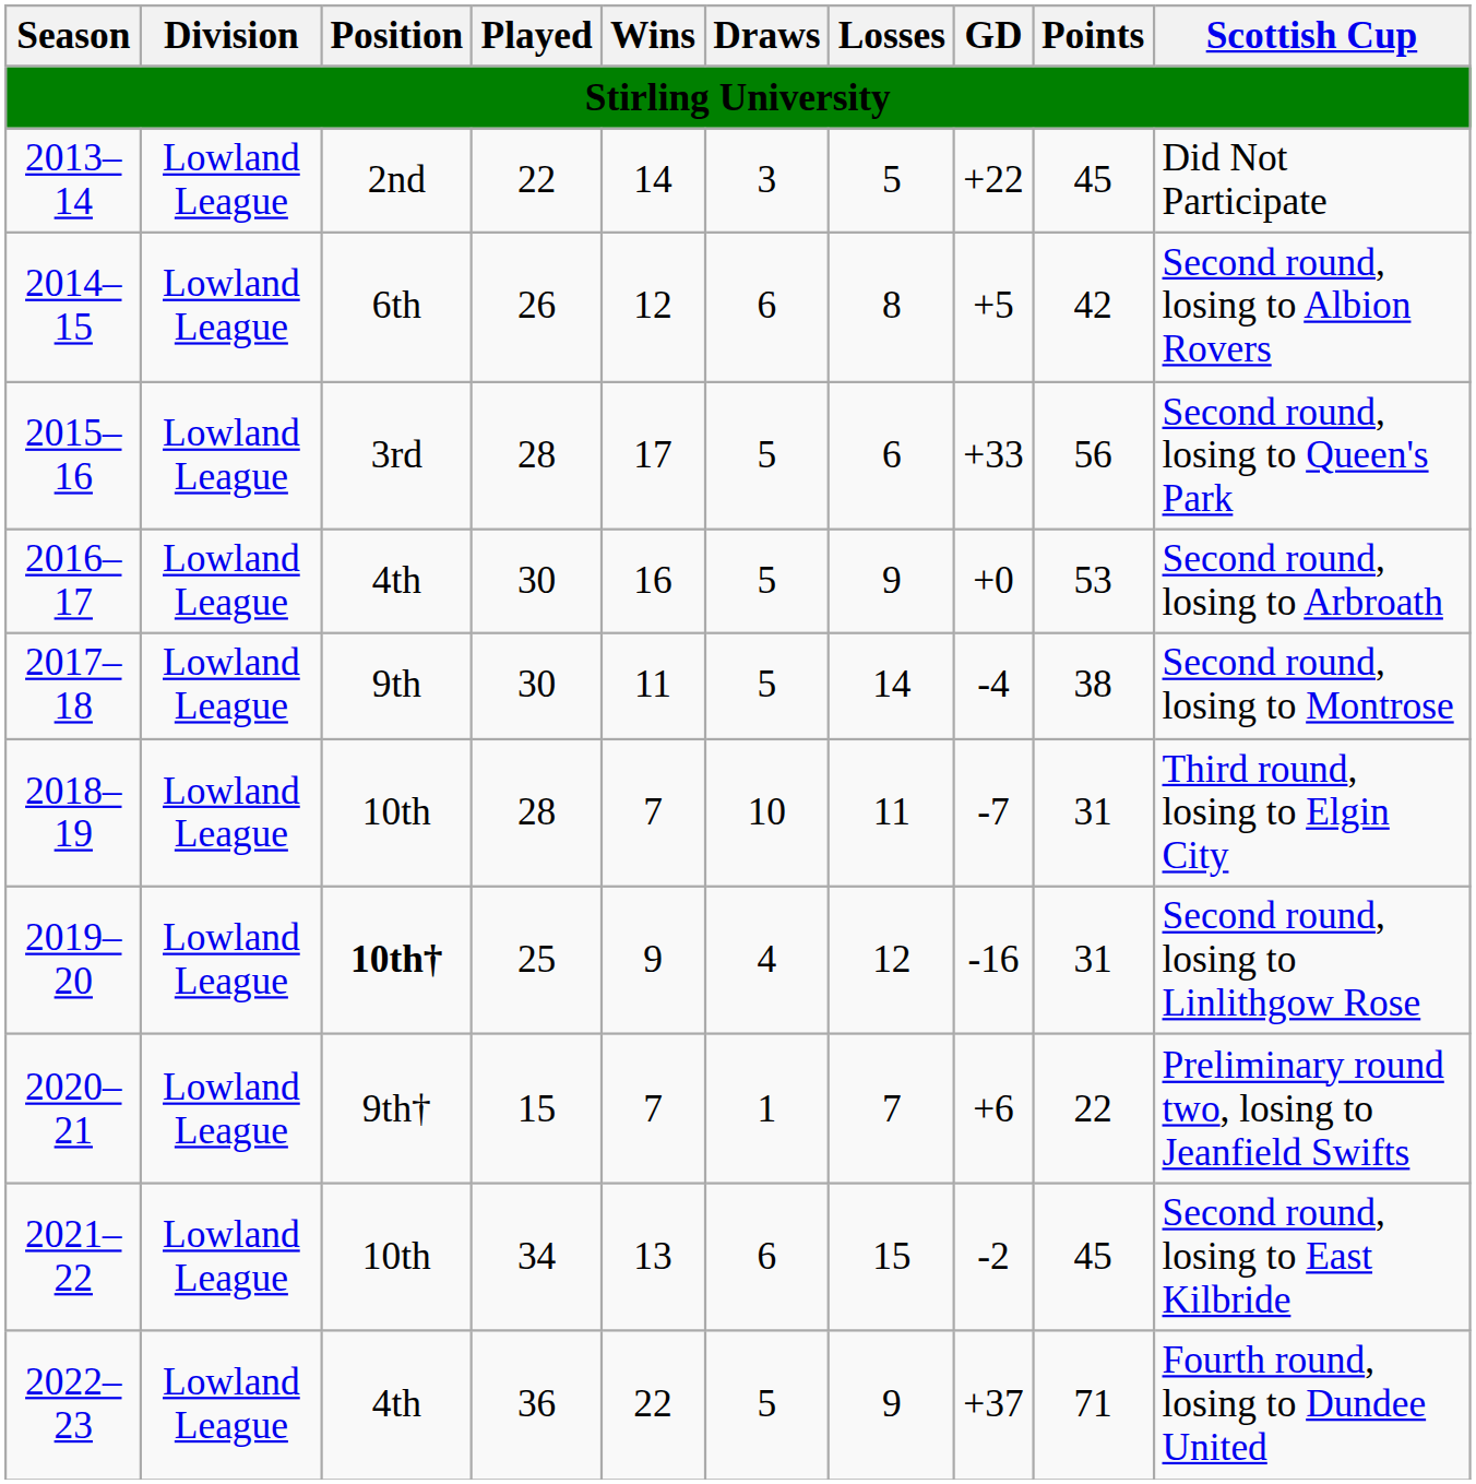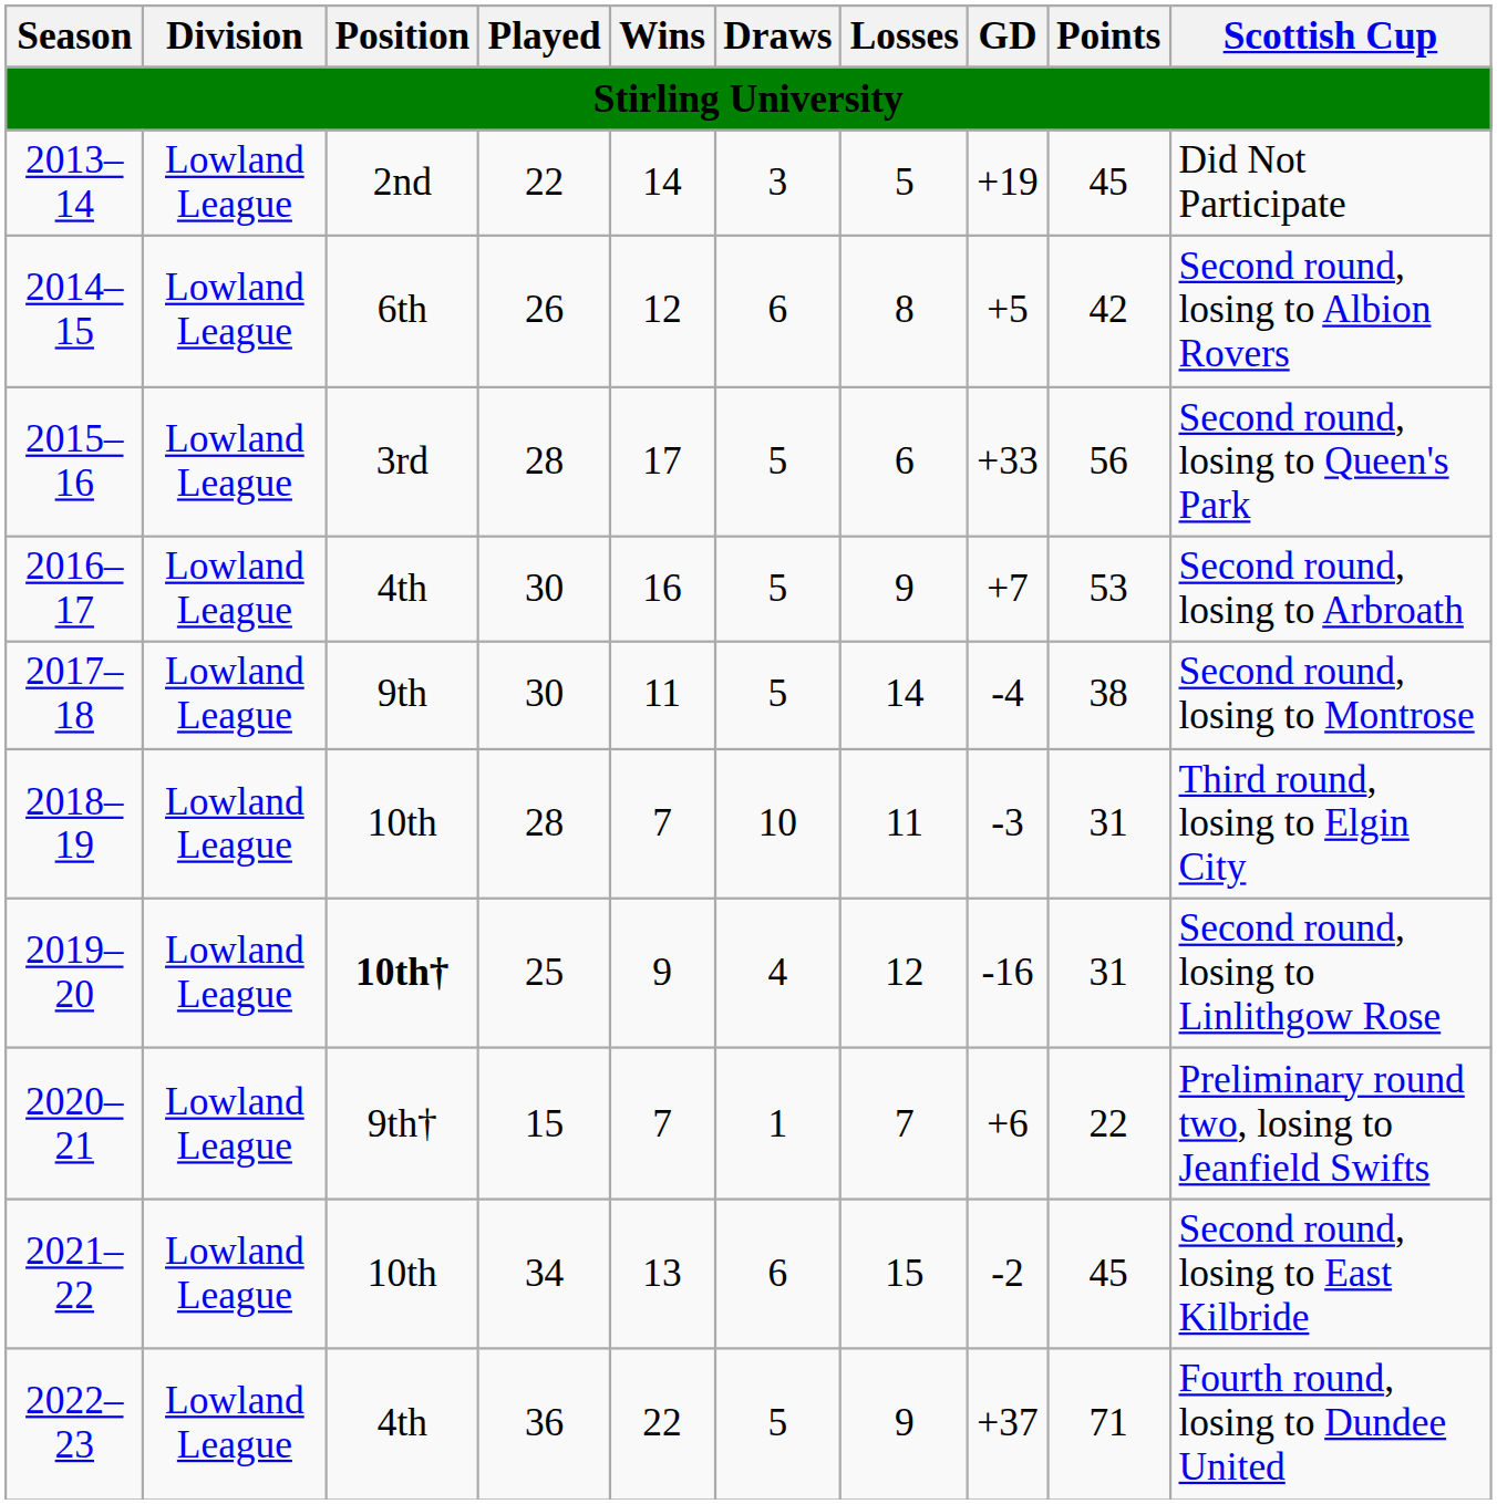 <table class="wikitable">
 <tr>
 <th>Season</th>
 <th>Division</th>
 <th>Position</th>
 <th>Played</th>
 <th>Wins</th>
 <th>Draws</th>
 <th>Losses</th>
 <th>GD</th>
 <th>Points</th>
 <th><a href='#'>Scottish Cup</a></th>
 </tr>
 <tr>
 <td colspan="10"  style="text-align:center; background:green;"><span><strong>Stirling University</strong></span></td>
 </tr>
 <tr>
 <td style="text-align:center;"><a href='#'>2013–14</a></td>
 <td style="text-align:center;"><a href='#'>Lowland League</a></td>
 <td style="text-align:center;">2nd</td>
 <td style="text-align:center;">22</td>
 <td style="text-align:center;">14</td>
 <td style="text-align:center;">3</td>
 <td style="text-align:center;">5</td>
-<td style="text-align:center;">+22</td>
+<td style="text-align:center;">+19</td>
 <td style="text-align:center;">45</td>
 <td><div>Did Not Participate</div></td>
 </tr>
 <tr>
 <td style="text-align:center;"><a href='#'>2014–15</a></td>
 <td style="text-align:center;"><a href='#'>Lowland League</a></td>
 <td style="text-align:center;">6th</td>
 <td style="text-align:center;">26</td>
 <td style="text-align:center;">12</td>
 <td style="text-align:center;">6</td>
 <td style="text-align:center;">8</td>
 <td style="text-align:center;">+5</td>
 <td style="text-align:center;">42</td>
 <td><a href='#'>Second round</a>, losing to <a href='#'>Albion Rovers</a></td>
 </tr>
 <tr>
 <td style="text-align:center;"><a href='#'>2015–16</a></td>
 <td style="text-align:center;"><a href='#'>Lowland League</a></td>
 <td style="text-align:center;">3rd</td>
 <td style="text-align:center;">28</td>
 <td style="text-align:center;">17</td>
 <td style="text-align:center;">5</td>
 <td style="text-align:center;">6</td>
 <td style="text-align:center;">+33</td>
 <td style="text-align:center;">56</td>
 <td><a href='#'>Second round</a>, losing to <a href='#'>Queen's Park</a></td>
 </tr>
 <tr>
 <td style="text-align:center;"><a href='#'>2016–17</a></td>
 <td style="text-align:center;"><a href='#'>Lowland League</a></td>
 <td style="text-align:center;">4th</td>
 <td style="text-align:center;">30</td>
 <td style="text-align:center;">16</td>
 <td style="text-align:center;">5</td>
 <td style="text-align:center;">9</td>
-<td style="text-align:center;">+0</td>
+<td style="text-align:center;">+7</td>
 <td style="text-align:center;">53</td>
 <td><a href='#'>Second round</a>, losing to <a href='#'>Arbroath</a></td>
 </tr>
 <tr>
 <td style="text-align:center;"><a href='#'>2017–18</a></td>
 <td style="text-align:center;"><a href='#'>Lowland League</a></td>
 <td style="text-align:center;">9th</td>
 <td style="text-align:center;">30</td>
 <td style="text-align:center;">11</td>
 <td style="text-align:center;">5</td>
 <td style="text-align:center;">14</td>
 <td style="text-align:center;">-4</td>
 <td style="text-align:center;">38</td>
 <td><a href='#'>Second round</a>, losing to <a href='#'>Montrose</a></td>
 </tr>
 <tr>
 <td style="text-align:center;"><a href='#'>2018–19</a></td>
 <td style="text-align:center;"><a href='#'>Lowland League</a></td>
 <td style="text-align:center;">10th</td>
 <td style="text-align:center;">28</td>
 <td style="text-align:center;">7</td>
 <td style="text-align:center;">10</td>
 <td style="text-align:center;">11</td>
-<td style="text-align:center;">-7</td>
+<td style="text-align:center;">-3</td>
 <td style="text-align:center;">31</td>
 <td><a href='#'>Third round</a>, losing to <a href='#'>Elgin City</a></td>
 </tr>
 <tr>
 <td style="text-align:center;"><a href='#'>2019–20</a></td>
 <td style="text-align:center;"><a href='#'>Lowland League</a></td>
 <td style="text-align:center;"><strong>10th†</strong></td>
 <td style="text-align:center;">25</td>
 <td style="text-align:center;">9</td>
 <td style="text-align:center;">4</td>
 <td style="text-align:center;">12</td>
 <td style="text-align:center;">-16</td>
 <td style="text-align:center;">31</td>
 <td><a href='#'>Second round</a>, losing to <a href='#'>Linlithgow Rose</a></td>
 </tr>
 <tr>
 <td style="text-align:center;"><a href='#'>2020–21</a></td>
 <td style="text-align:center;"><a href='#'>Lowland League</a></td>
 <td style="text-align:center;">9th†</td>
 <td style="text-align:center;">15</td>
 <td style="text-align:center;">7</td>
 <td style="text-align:center;">1</td>
 <td style="text-align:center;">7</td>
 <td style="text-align:center;">+6</td>
 <td style="text-align:center;">22</td>
 <td><a href='#'>Preliminary round two</a>, losing to <a href='#'>Jeanfield Swifts</a></td>
 </tr>
 <tr>
 <td style="text-align:center;"><a href='#'>2021–22</a></td>
 <td style="text-align:center;"><a href='#'>Lowland League</a></td>
 <td style="text-align:center;">10th</td>
 <td style="text-align:center;">34</td>
 <td style="text-align:center;">13</td>
 <td style="text-align:center;">6</td>
 <td style="text-align:center;">15</td>
 <td style="text-align:center;">-2</td>
 <td style="text-align:center;">45</td>
 <td><a href='#'>Second round</a>, losing to <a href='#'>East Kilbride</a></td>
 </tr>
 <tr>
 <td style="text-align:center;"><a href='#'>2022–23</a></td>
 <td style="text-align:center;"><a href='#'>Lowland League</a></td>
 <td style="text-align:center;">4th</td>
 <td style="text-align:center;">36</td>
 <td style="text-align:center;">22</td>
 <td style="text-align:center;">5</td>
 <td style="text-align:center;">9</td>
 <td style="text-align:center;">+37</td>
 <td style="text-align:center;">71</td>
 <td><a href='#'>Fourth round</a>, losing to <a href='#'>Dundee United</a></td>
 </tr>
 </table>
